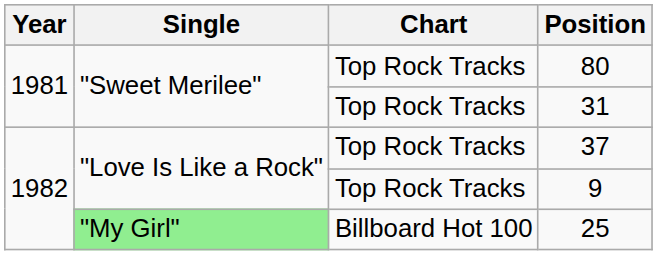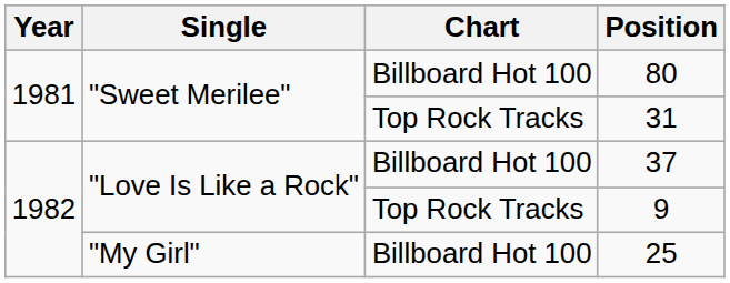 <table class="wikitable">
 <tr>
 <th>Year</th>
 <th>Single</th>
 <th>Chart</th>
 <th>Position</th>
 </tr>
 <tr>
 <td rowspan="2">1981</td>
 <td rowspan="2">"Sweet Merilee"</td>
-<td>Top Rock Tracks</td>
+<td>Billboard Hot 100</td>
 <td align="center">80</td>
 </tr>
 <tr>
 <td>Top Rock Tracks</td>
 <td align="center">31</td>
 </tr>
 <tr>
 <td rowspan="3">1982</td>
 <td rowspan="2">"Love Is Like a Rock"</td>
-<td>Top Rock Tracks</td>
+<td>Billboard Hot 100</td>
 <td align="center">37</td>
 </tr>
 <tr>
 <td>Top Rock Tracks</td>
 <td align="center">9</td>
 </tr>
 <tr>
-<td style="background: lightgreen;">"My Girl"</td>
+<td>"My Girl"</td>
 <td>Billboard Hot 100</td>
 <td align="center">25</td>
 </tr>
 </table>
